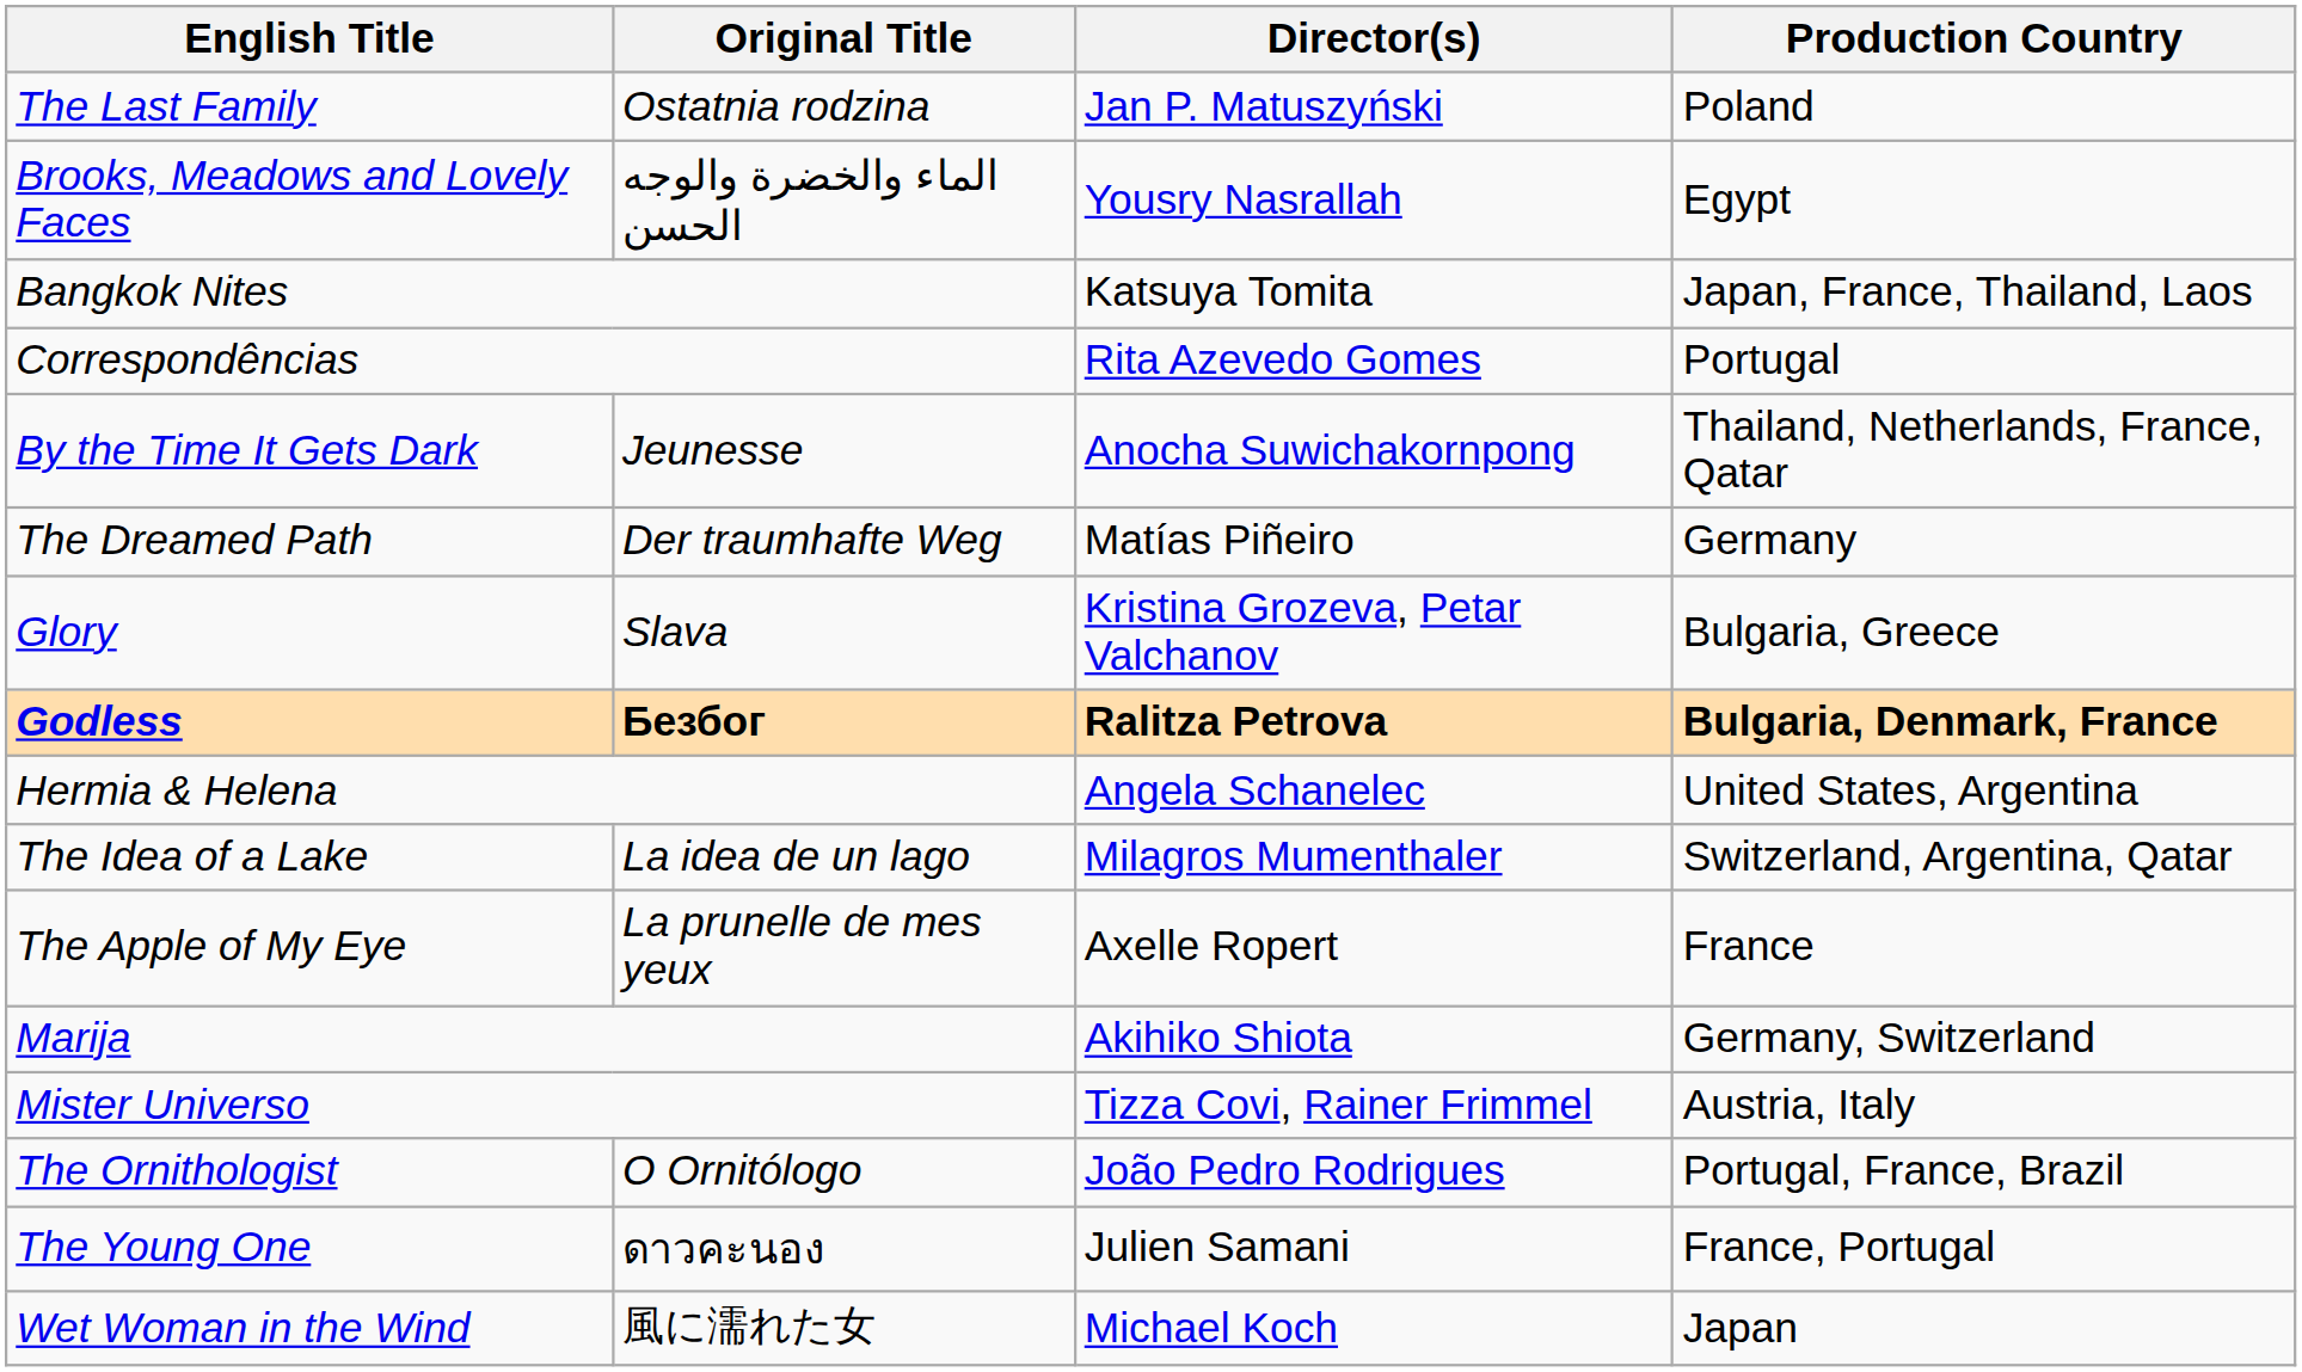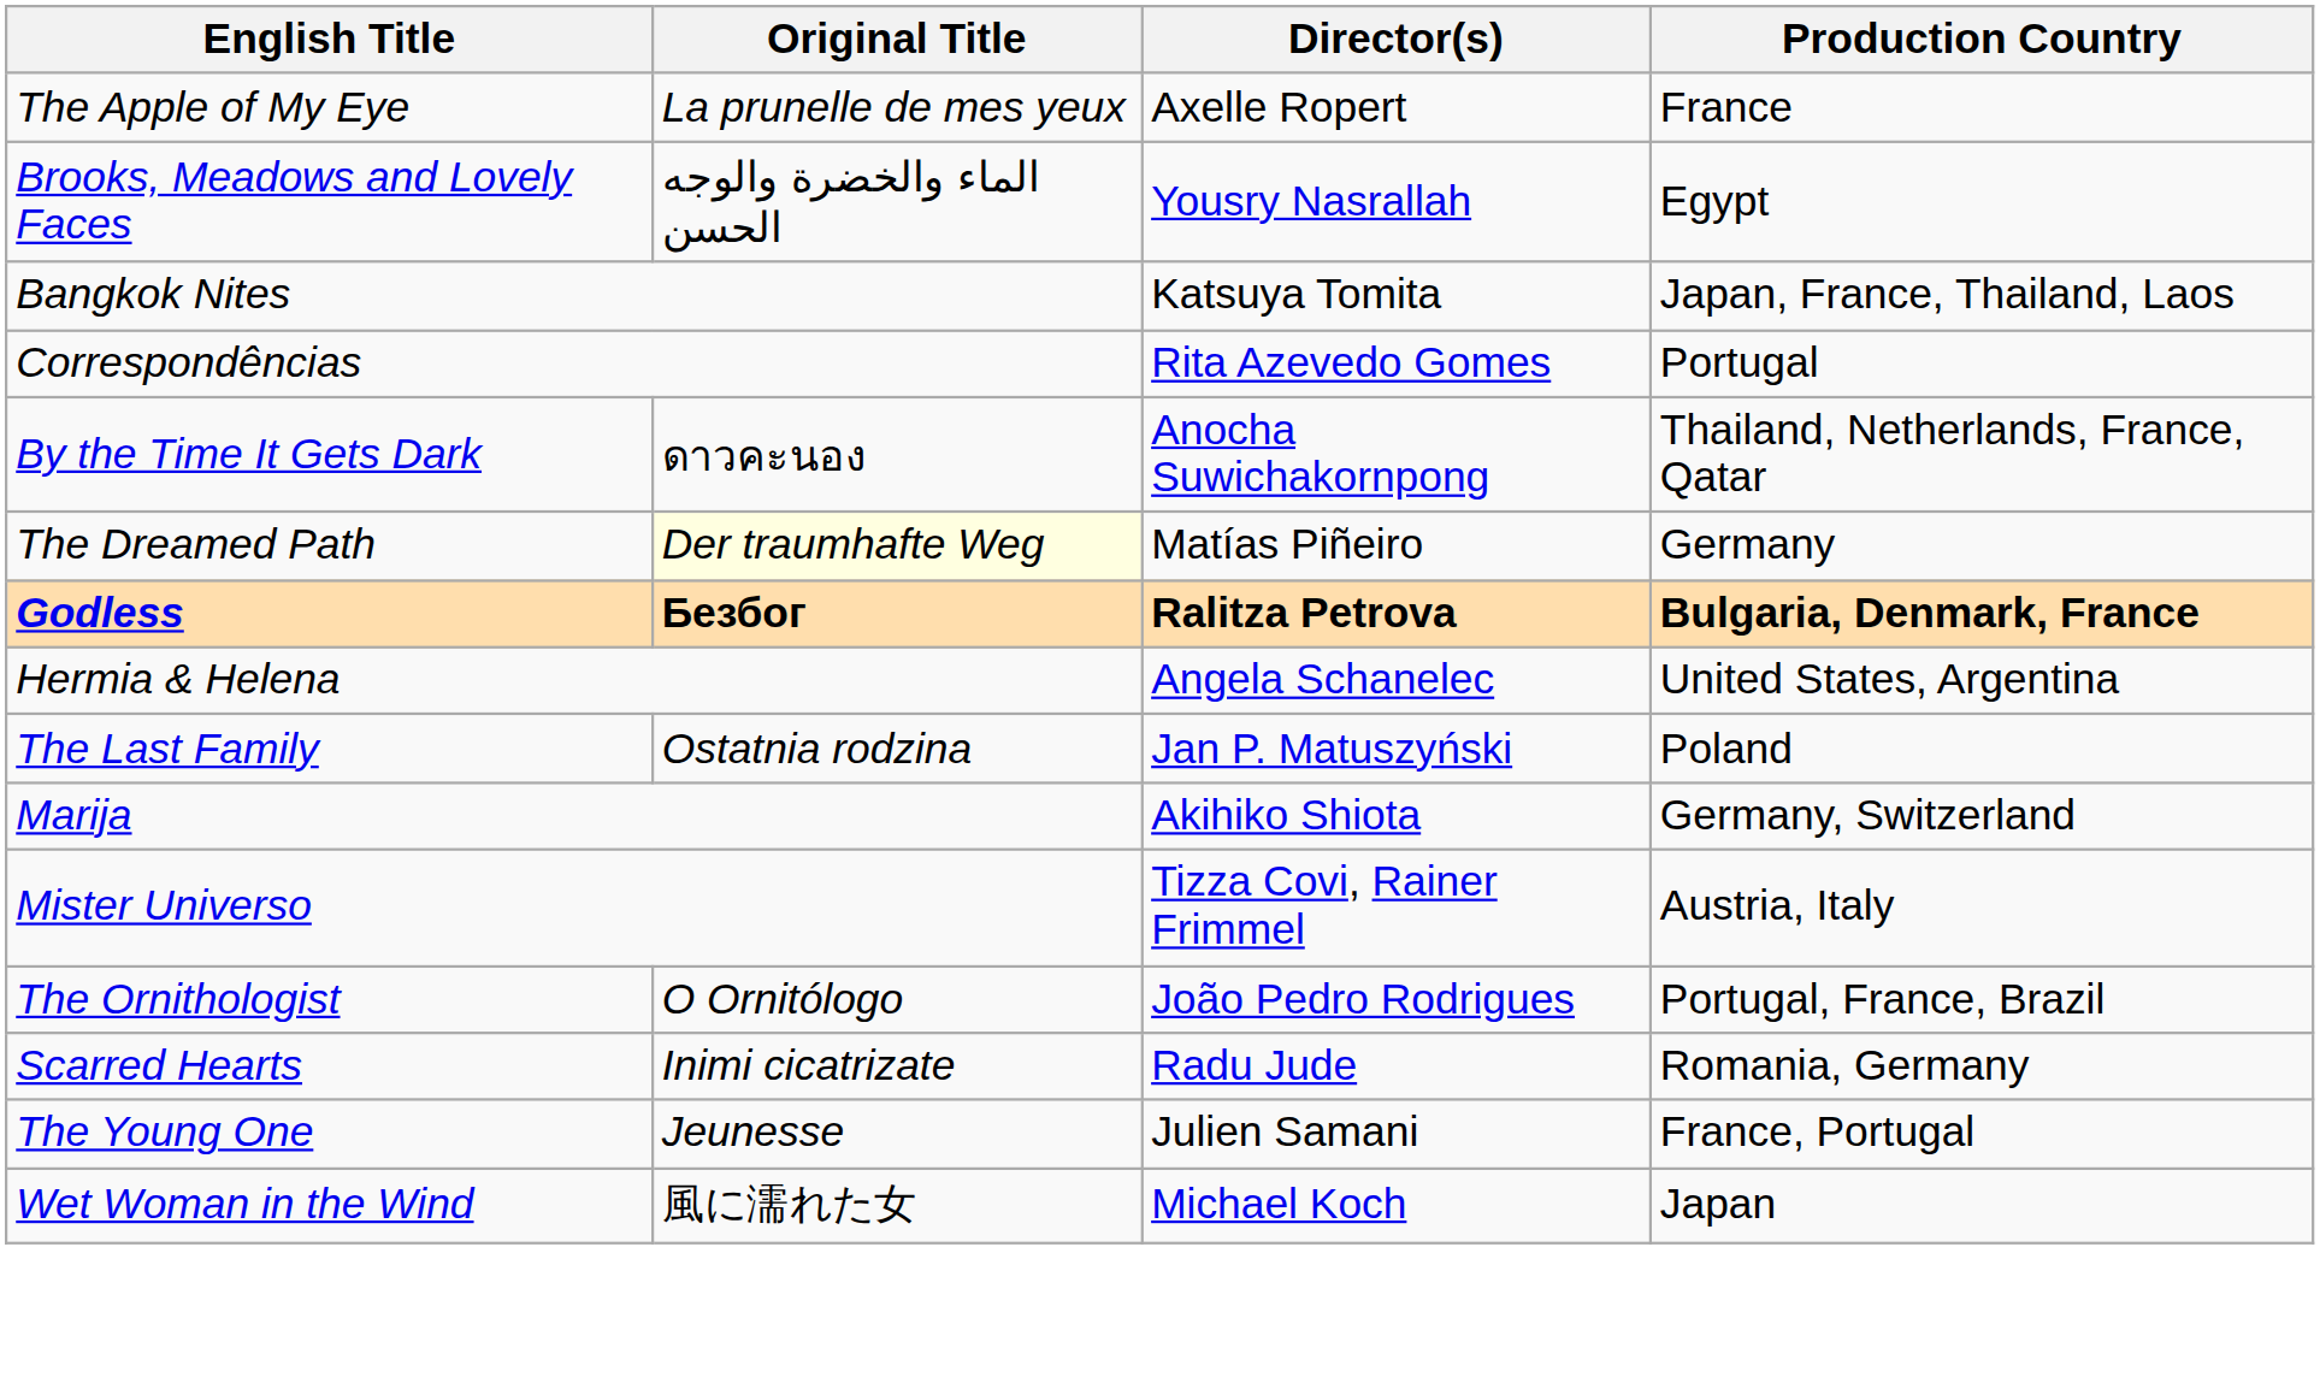 <table class="wikitable">
 <tr>
 <th>English Title</th>
 <th>Original Title</th>
 <th>Director(s)</th>
 <th>Production Country</th>
 </tr>
 <tr>
-<td><em><a href='#'>The Last Family</a></em></td>
-<td><em>Ostatnia rodzina</em></td>
-<td><a href='#'>Jan P. Matuszyński</a></td>
-<td>Poland</td>
+<td><em>The Apple of My Eye</em></td>
+<td><em>La prunelle de mes yeux</em></td>
+<td>Axelle Ropert</td>
+<td>France</td>
 </tr>
 <tr>
 <td><em><a href='#'>Brooks, Meadows and Lovely Faces</a></em></td>
 <td>الماء والخضرة والوجه الحسن</td>
 <td><a href='#'>Yousry Nasrallah</a></td>
 <td>Egypt</td>
 </tr>
 <tr>
 <td colspan="2"><em>Bangkok Nites</em></td>
 <td>Katsuya Tomita</td>
 <td>Japan, France, Thailand, Laos</td>
 </tr>
 <tr>
 <td colspan="2"><em>Correspondências</em></td>
 <td><a href='#'>Rita Azevedo Gomes</a></td>
 <td>Portugal</td>
 </tr>
 <tr>
 <td><em><a href='#'>By the Time It Gets Dark</a></em></td>
-<td><em>Jeunesse</em></td>
+<td>ดาวคะนอง</td>
 <td><a href='#'>Anocha Suwichakornpong</a></td>
 <td>Thailand, Netherlands, France, Qatar</td>
 </tr>
 <tr>
 <td><em>The Dreamed Path</em></td>
-<td><em>Der traumhafte Weg</em></td>
+<td style="background: lightyellow;"><em>Der traumhafte Weg</em></td>
 <td>Matías Piñeiro</td>
 <td>Germany</td>
-</tr>
-<tr>
-<td><a href='#'><em>Glory</em></a></td>
-<td><em>Slava</em></td>
-<td><a href='#'>Kristina Grozeva</a>, <a href='#'>Petar Valchanov</a></td>
-<td>Bulgaria, Greece</td>
 </tr>
 <tr style="background:#FFDEAD;">
 <td><a href='#'><strong><em>Godless</em></strong></a></td>
 <td><strong>Безбог</strong></td>
 <td><strong>Ralitza Petrova</strong></td>
 <td><strong>Bulgaria, Denmark, France</strong></td>
 </tr>
 <tr>
 <td colspan="2"><em>Hermia & Helena</em></td>
 <td><a href='#'>Angela Schanelec</a></td>
 <td>United States, Argentina</td>
 </tr>
 <tr>
-<td><em>The Idea of a Lake</em></td>
-<td><em>La idea de un lago</em></td>
-<td><a href='#'>Milagros Mumenthaler</a></td>
-<td>Switzerland, Argentina, Qatar</td>
-</tr>
-<tr>
-<td><em>The Apple of My Eye</em></td>
-<td><em>La prunelle de mes yeux</em></td>
-<td>Axelle Ropert</td>
-<td>France</td>
+<td><em><a href='#'>The Last Family</a></em></td>
+<td><em>Ostatnia rodzina</em></td>
+<td><a href='#'>Jan P. Matuszyński</a></td>
+<td>Poland</td>
 </tr>
 <tr>
 <td colspan="2"><a href='#'><em>Marija</em></a></td>
 <td><a href='#'>Akihiko Shiota</a></td>
 <td>Germany, Switzerland</td>
 </tr>
 <tr>
 <td colspan="2"><em><a href='#'>Mister Universo</a></em></td>
 <td><a href='#'>Tizza Covi</a>, <a href='#'>Rainer Frimmel</a></td>
 <td>Austria, Italy</td>
 </tr>
 <tr>
 <td><em><a href='#'>The Ornithologist</a></em></td>
 <td><em>O Ornitólogo</em></td>
 <td><a href='#'>João Pedro Rodrigues</a></td>
 <td>Portugal, France, Brazil</td>
 </tr>
 <tr>
+<td><em><a href='#'>Scarred Hearts</a></em></td>
+<td><em>Inimi cicatrizate</em></td>
+<td><a href='#'>Radu Jude</a></td>
+<td>Romania, Germany</td>
+</tr>
+<tr>
 <td><em><a href='#'>The Young One</a></em></td>
-<td>ดาวคะนอง</td>
+<td><em>Jeunesse</em></td>
 <td>Julien Samani</td>
 <td>France, Portugal</td>
 </tr>
 <tr>
 <td><em><a href='#'>Wet Woman in the Wind</a></em></td>
 <td>風に濡れた女</td>
 <td><a href='#'>Michael Koch</a></td>
 <td>Japan</td>
 </tr>
 </table>
